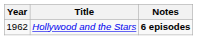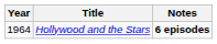 <table class="wikitable">
 <tr>
 <th>Year</th>
 <th>Title</th>
 <th>Notes</th>
 </tr>
 <tr>
-<td>1962</td>
+<td>1964</td>
 <td><em><a href='#'>Hollywood and the Stars</a></em></td>
 <td><strong>6 episodes</strong></td>
 </tr>
 </table>
